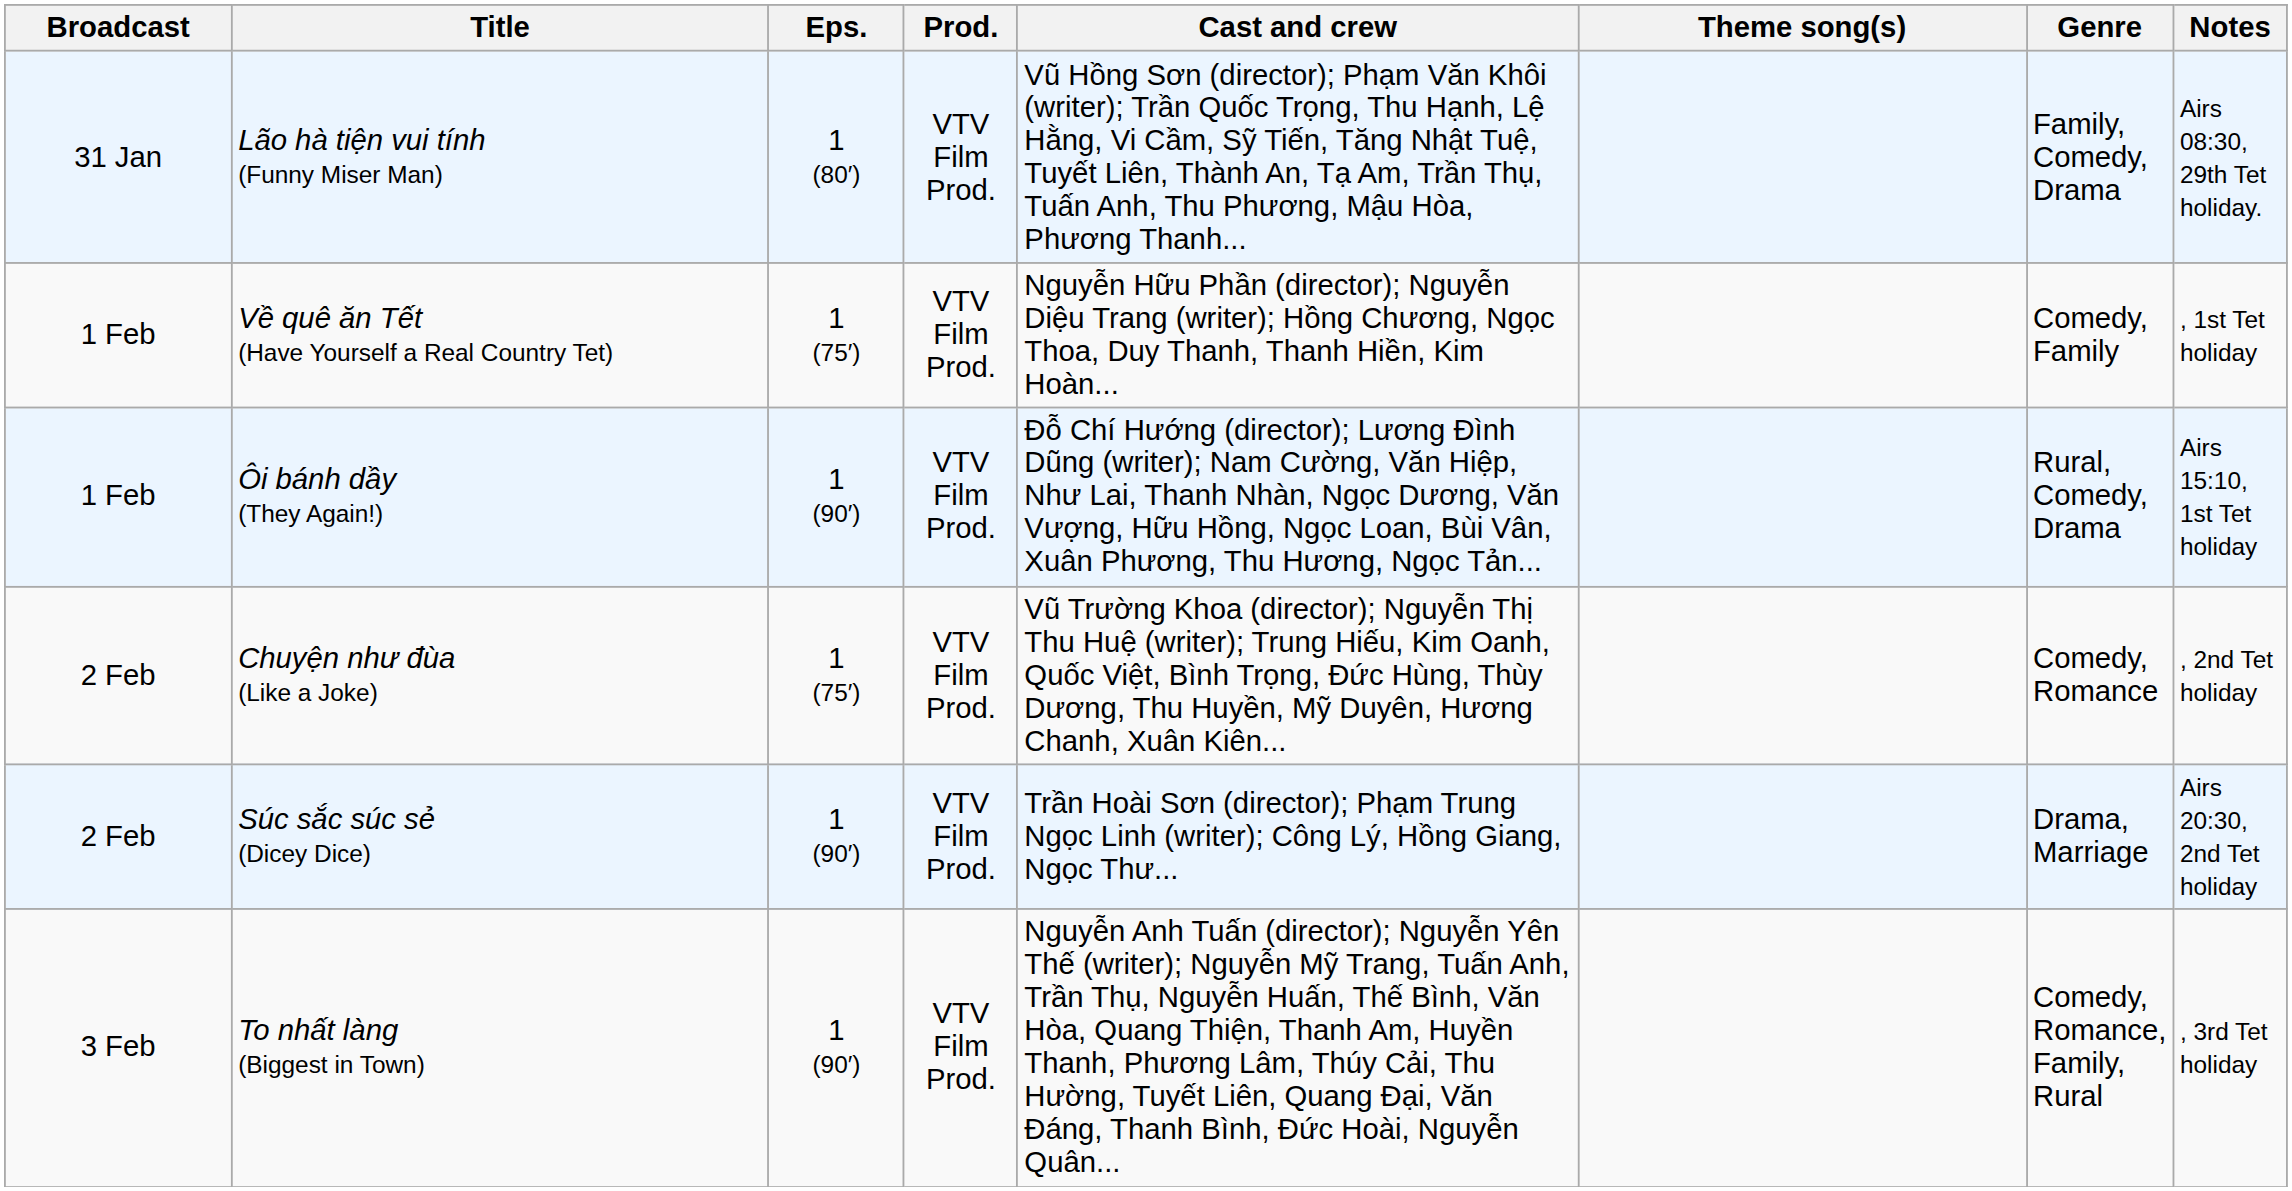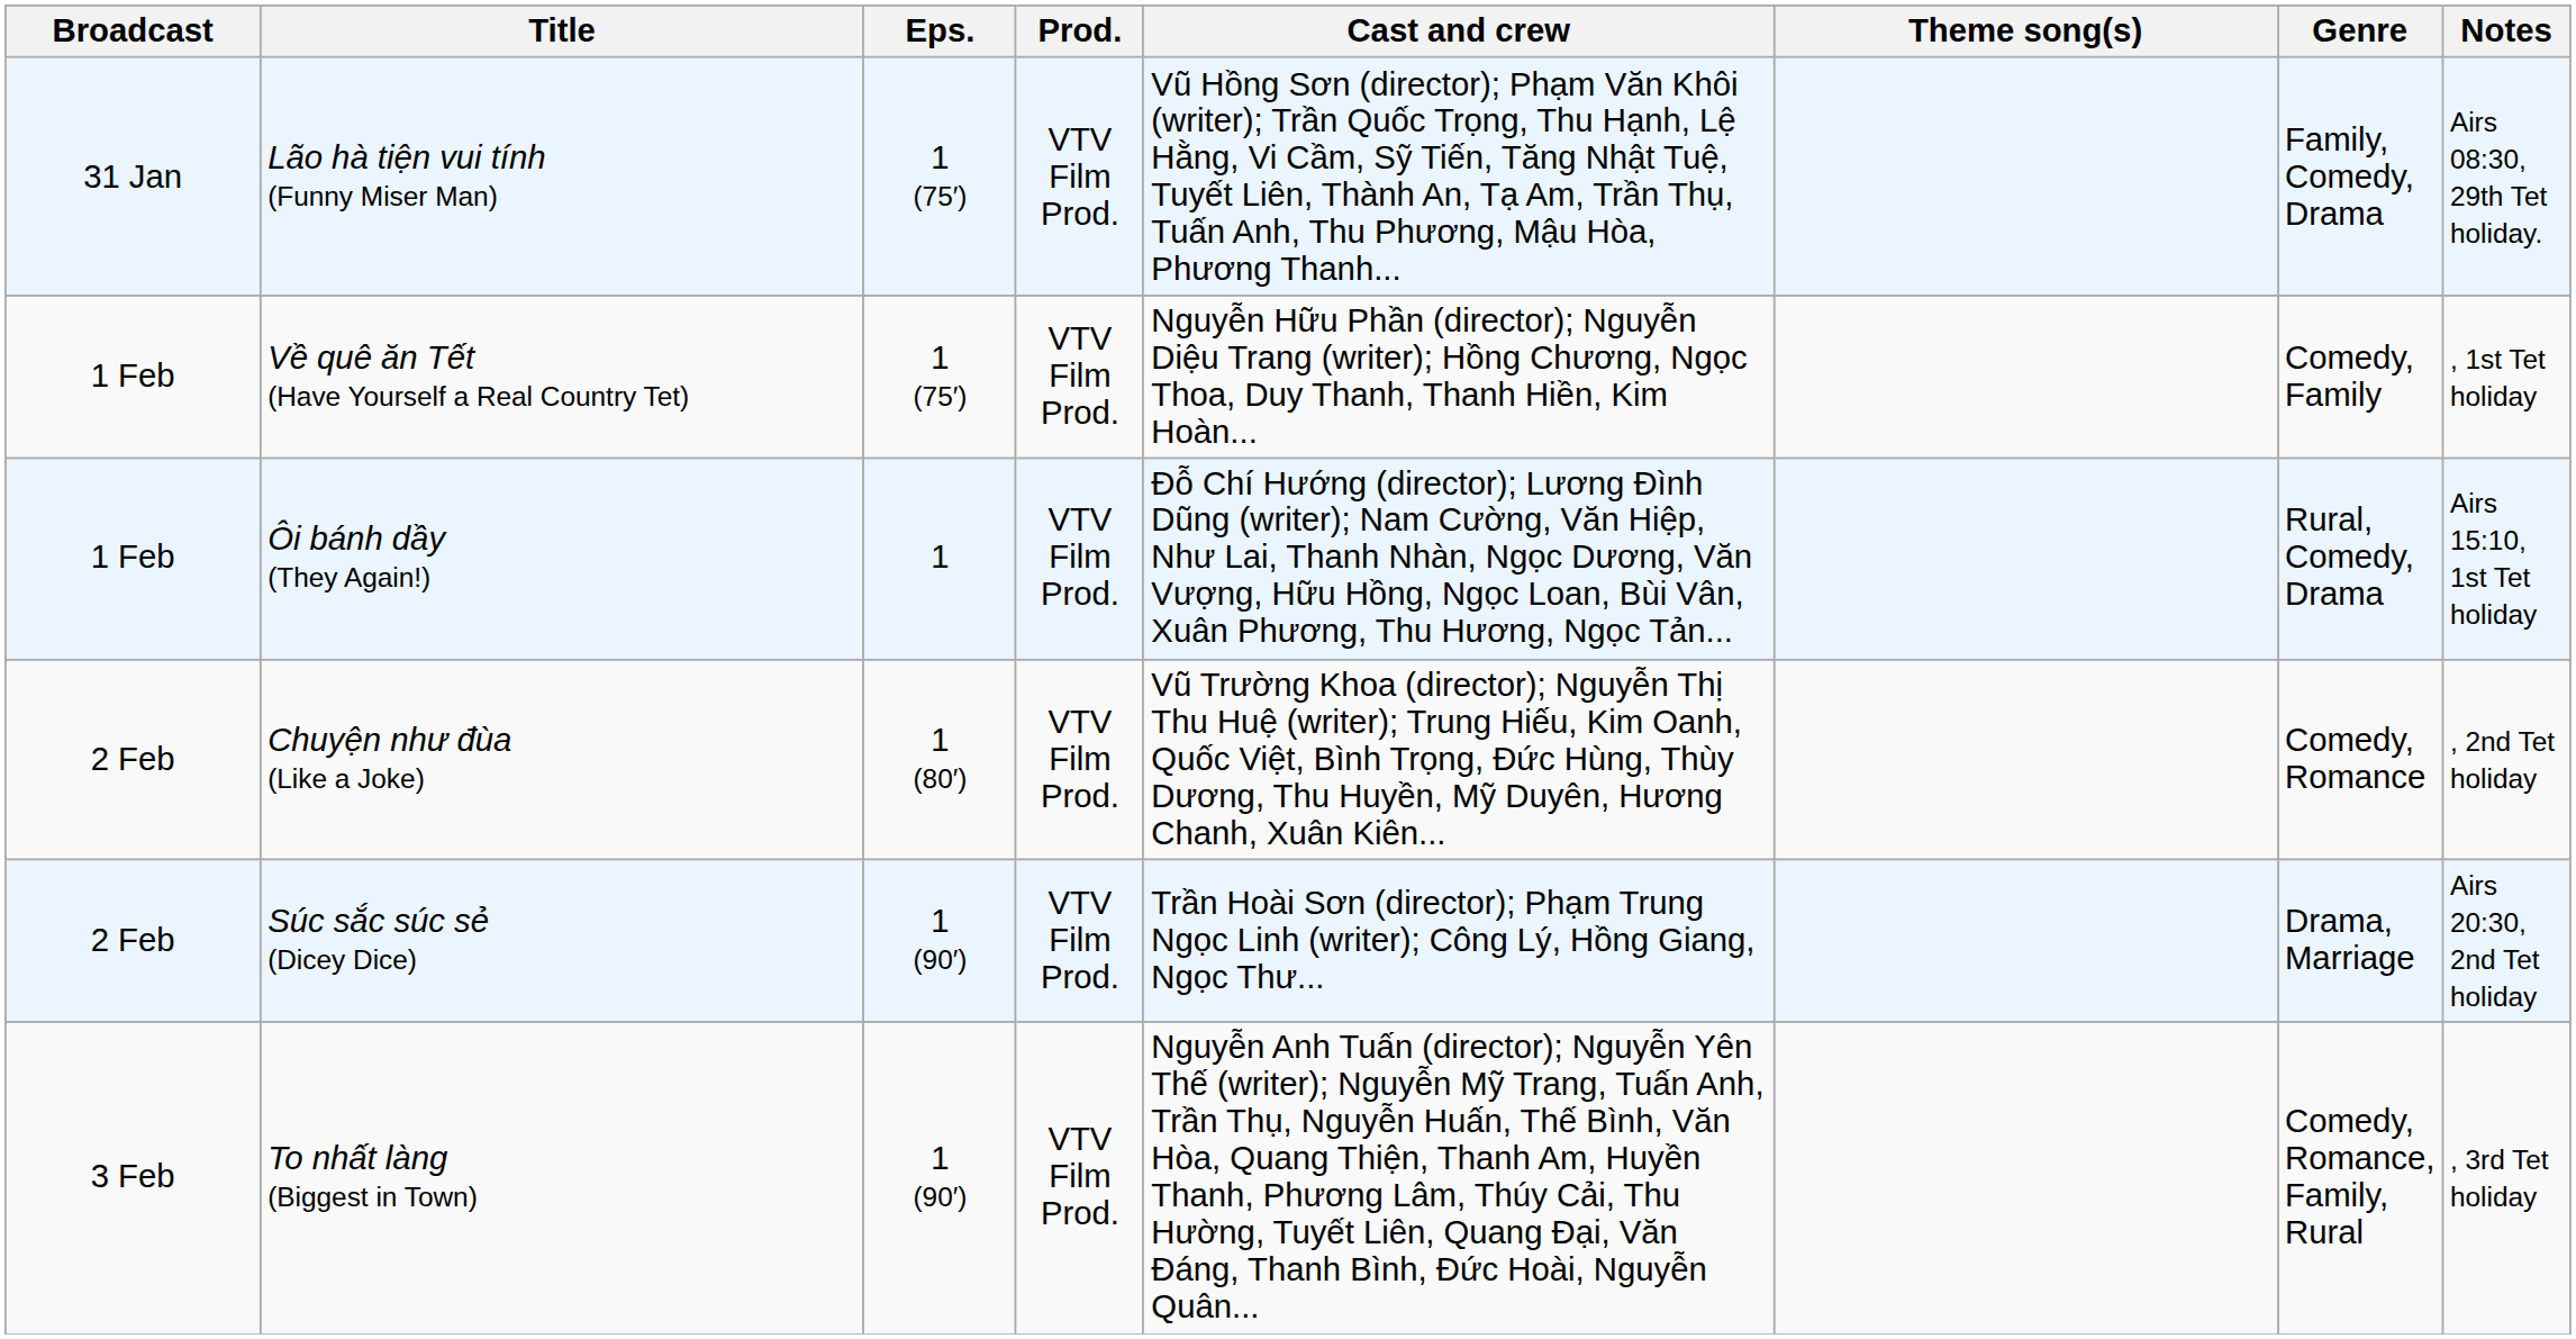 <table class="wikitable sortable">
 <tr>
 <th style="width:10%;">Broadcast</th>
 <th style="width:24%;">Title</th>
 <th style="width:6%;">Eps.</th>
 <th style="width:5%;">Prod.</th>
 <th style="width:25%;">Cast and crew</th>
 <th style="width:20%;">Theme song(s)</th>
 <th style="width:5%;">Genre</th>
 <th style="width:5%;">Notes</th>
 </tr>
 <tr ---- bgcolor="#ebf5ff">
 <td style="text-align:center;">31 Jan</td>
 <td><em>Lão hà tiện vui tính</em> <br><small>(Funny Miser Man)</small></td>
-<td style="text-align:center;">1<br><small>(80′)</small></td>
+<td style="text-align:center;">1<br><small>(75′)</small></td>
 <td style="text-align:center;">VTV Film Prod.</td>
 <td>Vũ Hồng Sơn (director); Phạm Văn Khôi (writer); Trần Quốc Trọng, Thu Hạnh, Lệ Hằng, Vi Cầm, Sỹ Tiến, Tăng Nhật Tuệ, Tuyết Liên, Thành An, Tạ Am, Trần Thụ, Tuấn Anh, Thu Phương, Mậu Hòa, Phương Thanh...</td>
 <td></td>
 <td>Family, Comedy, Drama</td>
 <td><small>Airs 08:30, 29th Tet holiday.</small></td>
 </tr>
 <tr>
 <td style="text-align:center;">1 Feb</td>
 <td><em>Về quê ăn Tết</em> <br><small>(Have Yourself a Real Country Tet)</small></td>
 <td style="text-align:center;">1<br><small>(75′)</small></td>
 <td style="text-align:center;">VTV Film Prod.</td>
 <td>Nguyễn Hữu Phần (director); Nguyễn Diệu Trang (writer); Hồng Chương, Ngọc Thoa, Duy Thanh, Thanh Hiền, Kim Hoàn...</td>
 <td></td>
 <td>Comedy, Family</td>
 <td><small>, 1st Tet holiday</small></td>
 </tr>
 <tr ---- bgcolor="#ebf5ff">
 <td style="text-align:center;">1 Feb<br></td>
 <td><em>Ôi bánh dầy</em> <br><small>(They Again!)</small></td>
-<td style="text-align:center;">1<br><small>(90′)</small></td>
+<td style="text-align:center;">1</td>
 <td style="text-align:center;">VTV Film Prod.</td>
 <td>Đỗ Chí Hướng (director); Lương Đình Dũng (writer); Nam Cường, Văn Hiệp, Như Lai, Thanh Nhàn, Ngọc Dương, Văn Vượng, Hữu Hồng, Ngọc Loan, Bùi Vân, Xuân Phương, Thu Hương, Ngọc Tản...</td>
 <td></td>
 <td>Rural, Comedy, Drama</td>
 <td><small>Airs 15:10, 1st Tet holiday</small></td>
 </tr>
 <tr>
 <td style="text-align:center;">2 Feb</td>
 <td><em>Chuyện như đùa</em> <br><small>(Like a Joke)</small></td>
-<td style="text-align:center;">1<br><small>(75′)</small></td>
+<td style="text-align:center;">1<br><small>(80′)</small></td>
 <td style="text-align:center;">VTV Film Prod.</td>
 <td>Vũ Trường Khoa (director); Nguyễn Thị Thu Huệ (writer); Trung Hiếu, Kim Oanh, Quốc Việt, Bình Trọng, Đức Hùng, Thùy Dương, Thu Huyền, Mỹ Duyên, Hương Chanh, Xuân Kiên...</td>
 <td></td>
 <td>Comedy, Romance</td>
 <td><small>, 2nd Tet holiday</small></td>
 </tr>
 <tr ---- bgcolor="#ebf5ff">
 <td style="text-align:center;">2 Feb</td>
 <td><em>Súc sắc súc sẻ</em> <br><small>(Dicey Dice)</small></td>
 <td style="text-align:center;">1<br><small>(90′)</small></td>
 <td style="text-align:center;">VTV Film Prod.</td>
 <td>Trần Hoài Sơn (director); Phạm Trung Ngọc Linh (writer); Công Lý, Hồng Giang, Ngọc Thư...</td>
 <td></td>
 <td>Drama, Marriage</td>
 <td><small>Airs 20:30, 2nd Tet holiday</small></td>
 </tr>
 <tr>
 <td style="text-align:center;">3 Feb<br></td>
 <td><em>To nhất làng</em> <br><small>(Biggest in Town)</small></td>
 <td style="text-align:center;">1<br><small>(90′)</small></td>
 <td style="text-align:center;">VTV Film Prod.</td>
 <td>Nguyễn Anh Tuấn (director); Nguyễn Yên Thế (writer); Nguyễn Mỹ Trang, Tuấn Anh, Trần Thụ, Nguyễn Huấn, Thế Bình, Văn Hòa, Quang Thiện, Thanh Am, Huyền Thanh, Phương Lâm, Thúy Cải, Thu Hường, Tuyết Liên, Quang Đại, Văn Đáng, Thanh Bình, Đức Hoài, Nguyễn Quân...</td>
 <td></td>
 <td>Comedy, Romance, Family, Rural</td>
 <td><small>, 3rd Tet holiday</small></td>
 </tr>
 </table>
